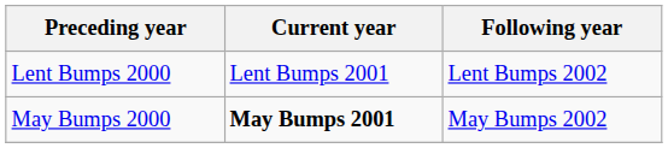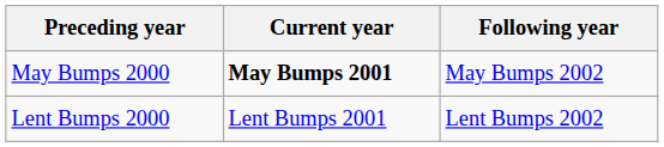 <table class="wikitable" style="margin:1em auto; height:100px" align="center">
 <tr>
 <th width=150>Preceding year</th>
 <th width=150>Current year</th>
 <th width=150>Following year</th>
 </tr>
 <tr>
+<td><a href='#'>May Bumps 2000</a></td>
+<td><strong>May Bumps 2001</strong></td>
+<td><a href='#'>May Bumps 2002</a></td>
+</tr>
+<tr>
 <td><a href='#'>Lent Bumps 2000</a></td>
 <td><a href='#'>Lent Bumps 2001</a></td>
 <td><a href='#'>Lent Bumps 2002</a></td>
 </tr>
 <tr>
-<td><a href='#'>May Bumps 2000</a></td>
-<td><strong>May Bumps 2001</strong></td>
-<td><a href='#'>May Bumps 2002</a></td>
-</tr>
-<tr>
 </tr>
 </table>
